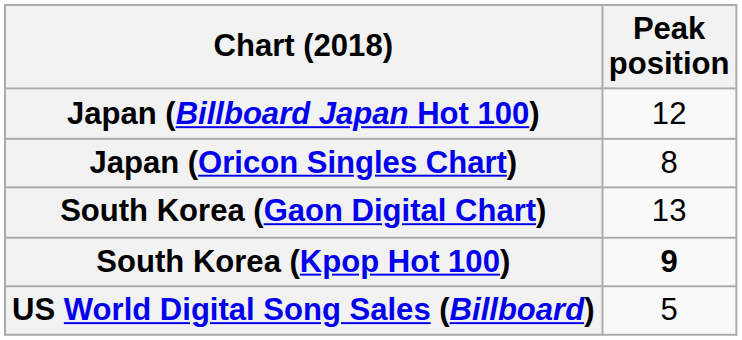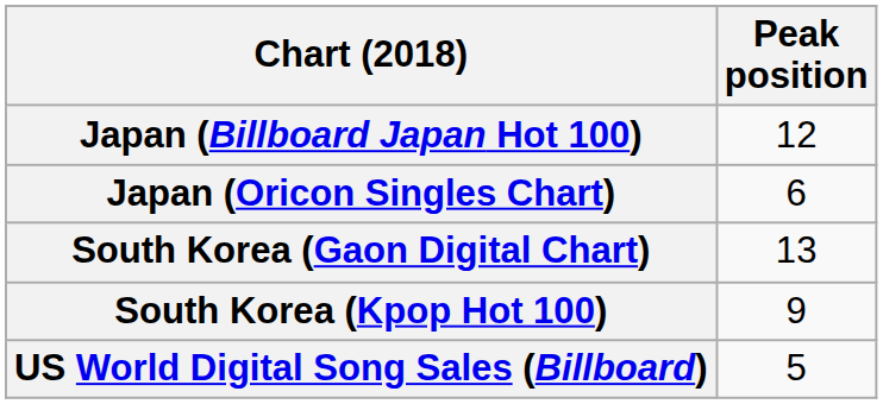 <table class="wikitable sortable plainrowheaders" style="text-align:center">
 <tr>
 <th scope="col">Chart (2018)</th>
 <th scope="col">Peak<br>position</th>
 </tr>
 <tr>
 <th scope="row">Japan (<a href='#'><em>Billboard Japan</em> Hot 100</a>)</th>
 <td>12</td>
 </tr>
 <tr>
 <th scope="row">Japan (<a href='#'>Oricon Singles Chart</a>)</th>
-<td>8</td>
+<td>6</td>
 </tr>
 <tr>
 <th scope="row">South Korea (<a href='#'>Gaon Digital Chart</a>)</th>
 <td>13</td>
 </tr>
 <tr>
 <th scope="row">South Korea (<a href='#'>Kpop Hot 100</a>)</th>
-<td><strong>9</strong></td>
+<td>9</td>
 </tr>
 <tr>
 <th scope="row">US <a href='#'>World Digital Song Sales</a> (<em><a href='#'>Billboard</a></em>)</th>
 <td>5</td>
 </tr>
 </table>
